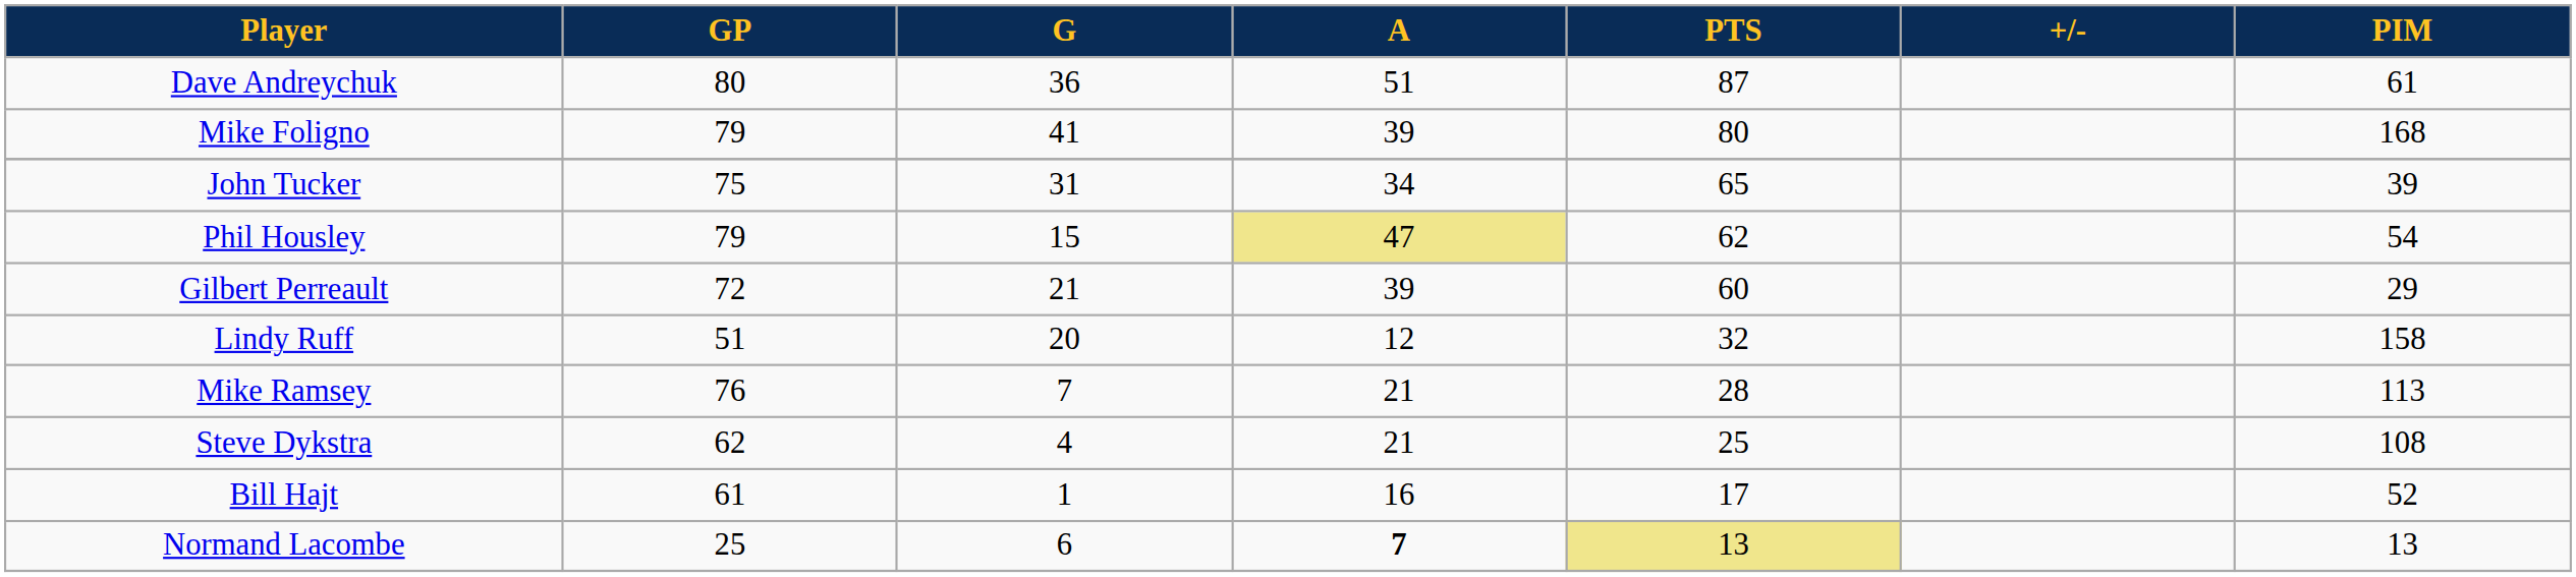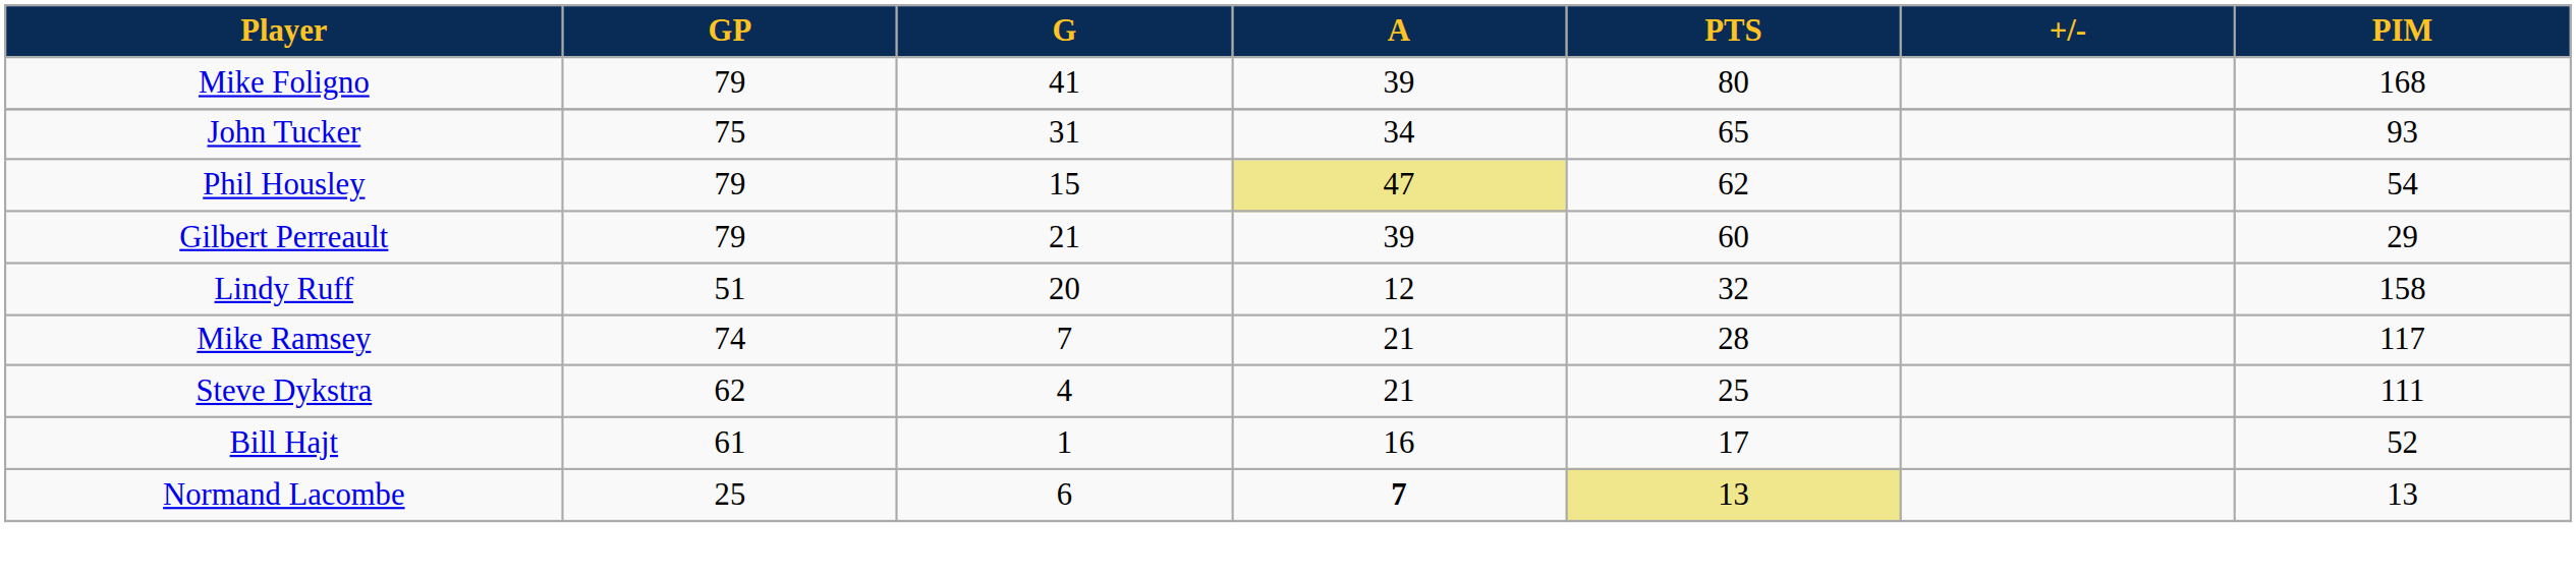 <table class="wikitable sortable" style="font-size: 90%">
 <tr>
 <th style="background:#092c57;color:#ffc322;" width="10%">Player</th>
 <th style="background:#092c57;color:#ffc322;" width="6%">GP</th>
 <th style="background:#092c57;color:#ffc322;" width="6%">G</th>
 <th style="background:#092c57;color:#ffc322;" width="6%">A</th>
 <th style="background:#092c57;color:#ffc322;" width="6%">PTS</th>
 <th style="background:#092c57;color:#ffc322;" width="6%">+/-</th>
 <th style="background:#092c57;color:#ffc322;" width="6%">PIM</th>
-</tr>
-<tr align="center">
-<td><a href='#'>Dave Andreychuk</a></td>
-<td>80</td>
-<td>36</td>
-<td>51</td>
-<td>87</td>
-<td></td>
-<td>61</td>
 </tr>
 <tr align="center">
 <td><a href='#'>Mike Foligno</a></td>
 <td>79</td>
 <td>41</td>
 <td>39</td>
 <td>80</td>
 <td></td>
 <td>168</td>
 </tr>
 <tr align="center">
 </tr>
 <tr align="center">
 <td><a href='#'>John Tucker</a></td>
 <td>75</td>
 <td>31</td>
 <td>34</td>
 <td>65</td>
 <td></td>
-<td>39</td>
+<td>93</td>
 </tr>
 <tr align="center">
 <td><a href='#'>Phil Housley</a></td>
 <td>79</td>
 <td>15</td>
 <td style="background: khaki;">47</td>
 <td>62</td>
 <td></td>
 <td>54</td>
 </tr>
 <tr align="center">
 <td><a href='#'>Gilbert Perreault</a></td>
-<td>72</td>
+<td>79</td>
 <td>21</td>
 <td>39</td>
 <td>60</td>
 <td></td>
 <td>29</td>
 </tr>
 <tr align="center">
 <td><a href='#'>Lindy Ruff</a></td>
 <td>51</td>
 <td>20</td>
 <td>12</td>
 <td>32</td>
 <td></td>
 <td>158</td>
 </tr>
 <tr align="center">
 <td><a href='#'>Mike Ramsey</a></td>
-<td>76</td>
+<td>74</td>
 <td>7</td>
 <td>21</td>
 <td>28</td>
 <td></td>
-<td>113</td>
+<td>117</td>
 </tr>
 <tr align="center">
 <td><a href='#'>Steve Dykstra</a></td>
 <td>62</td>
 <td>4</td>
 <td>21</td>
 <td>25</td>
 <td></td>
-<td>108</td>
+<td>111</td>
 </tr>
 <tr align="center">
 <td><a href='#'>Bill Hajt</a></td>
 <td>61</td>
 <td>1</td>
 <td>16</td>
 <td>17</td>
 <td></td>
 <td>52</td>
 </tr>
 <tr align="center">
 <td><a href='#'>Normand Lacombe</a></td>
 <td>25</td>
 <td>6</td>
 <td><strong>7</strong></td>
 <td style="background: khaki;">13</td>
 <td></td>
 <td>13</td>
 </tr>
 <tr align="center">
 </tr>
 </table>
